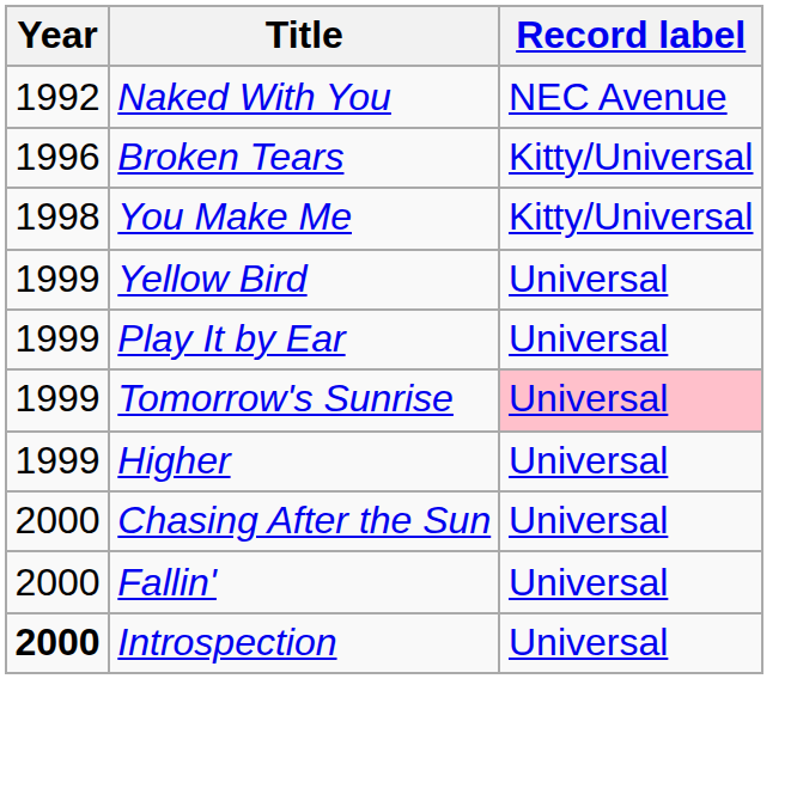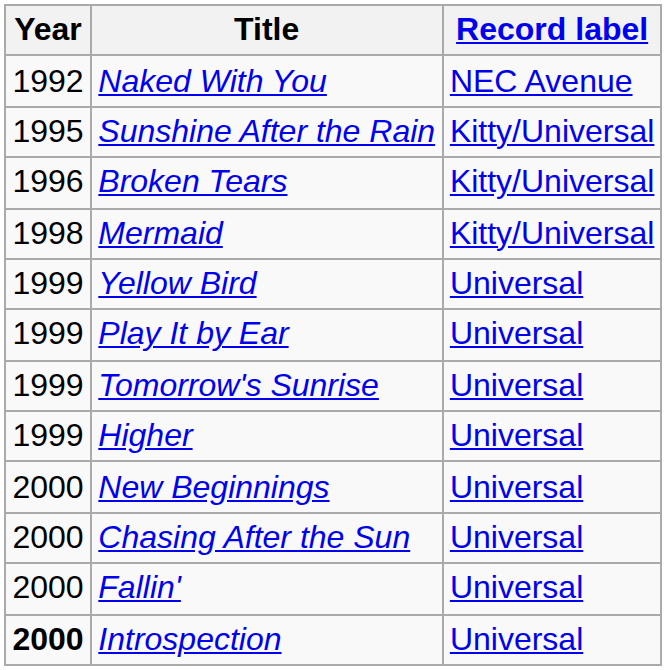 <table class="wikitable">
 <tr>
 <th>Year</th>
 <th>Title</th>
 <th><a href='#'>Record label</a></th>
 </tr>
 <tr>
 <td>1992</td>
 <td><em><a href='#'>Naked With You</a></em></td>
 <td><a href='#'>NEC Avenue</a></td>
 </tr>
 <tr>
+<td>1995</td>
+<td><em><a href='#'>Sunshine After the Rain</a></em></td>
+<td><a href='#'>Kitty/Universal</a></td>
+</tr>
+<tr>
 <td>1996</td>
 <td><em><a href='#'>Broken Tears</a></em></td>
 <td><a href='#'>Kitty/Universal</a></td>
 </tr>
 <tr>
 <td>1998</td>
-<td><em><a href='#'>You Make Me</a></em></td>
+<td><em><a href='#'>Mermaid</a></em></td>
 <td><a href='#'>Kitty/Universal</a></td>
 </tr>
 <tr>
 <td>1999</td>
 <td><em><a href='#'>Yellow Bird</a></em></td>
 <td><a href='#'>Universal</a></td>
 </tr>
 <tr>
 <td>1999</td>
 <td><em><a href='#'>Play It by Ear</a></em></td>
 <td><a href='#'>Universal</a></td>
 </tr>
 <tr>
 <td>1999</td>
 <td><em><a href='#'>Tomorrow's Sunrise</a></em></td>
-<td style="background: pink;"><a href='#'>Universal</a></td>
+<td><a href='#'>Universal</a></td>
 </tr>
 <tr>
 <td>1999</td>
 <td><em><a href='#'>Higher</a></em></td>
+<td><a href='#'>Universal</a></td>
+</tr>
+<tr>
+<td>2000</td>
+<td><em><a href='#'>New Beginnings</a></em></td>
 <td><a href='#'>Universal</a></td>
 </tr>
 <tr>
 <td>2000</td>
 <td><em><a href='#'>Chasing After the Sun</a></em></td>
 <td><a href='#'>Universal</a></td>
 </tr>
 <tr>
 <td>2000</td>
 <td><em><a href='#'>Fallin'</a></em></td>
 <td><a href='#'>Universal</a></td>
 </tr>
 <tr>
 <td><strong>2000</strong></td>
 <td><em><a href='#'>Introspection</a></em></td>
 <td><a href='#'>Universal</a></td>
 </tr>
 </table>
